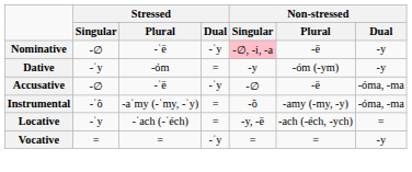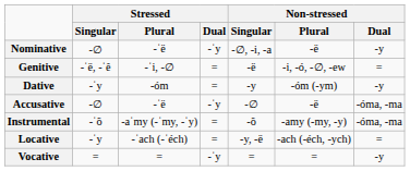 <table class="wikitable" style="text-align:center;">
 <tr>
 <td rowspan="2"></td>
 <th colspan="3">Stressed</th>
 <th colspan="3">Non-stressed</th>
 </tr>
 <tr>
 <th>Singular</th>
 <th>Plural</th>
 <th>Dual</th>
 <th>Singular</th>
 <th>Plural</th>
 <th>Dual</th>
 </tr>
 <tr>
 <th>Nominative</th>
 <td>-∅</td>
 <td>-ˈë</td>
 <td>-ˈy</td>
-<td style="background: pink;">-∅, -i, -a</td>
+<td>-∅, -i, -a</td>
 <td>-ë</td>
 <td>-y</td>
+</tr>
+<tr>
+<th>Genitive</th>
+<td>-ˈë, -ˈê</td>
+<td>-ˈi, -∅</td>
+<td>= </td>
+<td>-ë</td>
+<td>-i, -ó, -∅, -ew</td>
+<td>= </td>
 </tr>
 <tr>
 <th>Dative</th>
 <td>-ˈy</td>
 <td>-óm</td>
 <td>=  </td>
 <td>-y</td>
 <td>-óm (-ym)</td>
 <td>-y</td>
 </tr>
 <tr>
 <th>Accusative</th>
 <td>-∅</td>
 <td>-ˈë</td>
 <td>-ˈy</td>
 <td>-∅</td>
 <td>-ë</td>
 <td>-óma, -ma</td>
 </tr>
 <tr>
 <th>Instrumental</th>
 <td>-ˈõ</td>
 <td>-aˈmy (-ˈmy, -ˈy)</td>
 <td>=  </td>
 <td>-õ</td>
 <td>-amy (-my, -y)</td>
 <td>-óma, -ma</td>
 </tr>
 <tr>
 <th>Locative</th>
 <td>-ˈy</td>
 <td>-ˈach (-ˈéch)</td>
 <td>= </td>
 <td>-y, -ë</td>
 <td>-ach (-éch, -ych)</td>
 <td>= </td>
 </tr>
 <tr>
 <th>Vocative</th>
 <td>= </td>
 <td>= </td>
 <td>-ˈy</td>
 <td>= </td>
 <td>= </td>
 <td>-y</td>
 </tr>
 </table>
